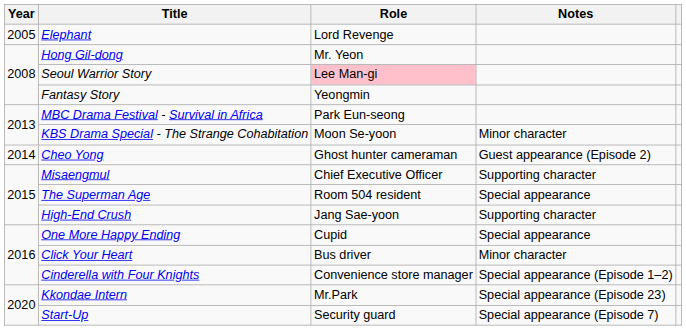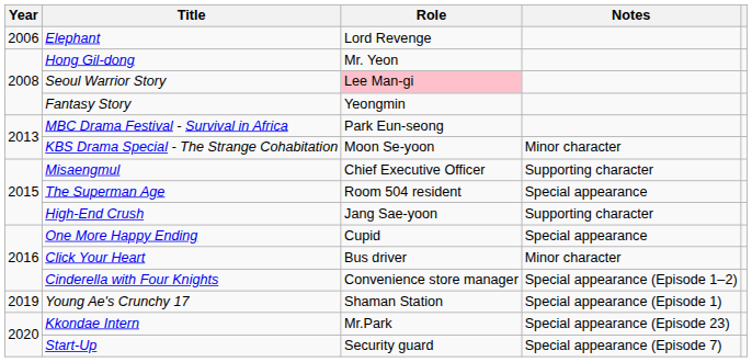 <table class="wikitable sortable">
 <tr>
 <th>Year</th>
 <th>Title</th>
 <th>Role</th>
 <th>Notes</th>
 <th class="unsortable"></th>
 </tr>
 <tr>
-<td>2005</td>
+<td>2006</td>
 <td><em><a href='#'>Elephant</a></em></td>
 <td>Lord Revenge</td>
 <td></td>
 <td></td>
 </tr>
 <tr>
 <td rowspan="3">2008</td>
 <td><em><a href='#'>Hong Gil-dong</a></em></td>
 <td>Mr. Yeon</td>
 <td></td>
 <td></td>
 </tr>
 <tr>
 <td><em>Seoul Warrior Story</em></td>
 <td style="background: pink;">Lee Man-gi</td>
 <td></td>
 <td></td>
 </tr>
 <tr>
 <td><em>Fantasy Story</em></td>
 <td>Yeongmin</td>
 <td></td>
 <td></td>
 </tr>
 <tr>
 <td rowspan="2">2013</td>
 <td><em><a href='#'>MBC Drama Festival</a> - <a href='#'>Survival in Africa</a></em></td>
 <td>Park Eun-seong</td>
 <td></td>
 <td></td>
 </tr>
 <tr>
 <td><em><a href='#'>KBS Drama Special</a> - The Strange Cohabitation</em></td>
 <td>Moon Se-yoon</td>
 <td>Minor character</td>
-<td></td>
-</tr>
-<tr>
-<td>2014</td>
-<td><em><a href='#'>Cheo Yong</a></em></td>
-<td>Ghost hunter cameraman</td>
-<td>Guest appearance (Episode 2)</td>
 <td></td>
 </tr>
 <tr>
 <td rowspan="3">2015</td>
 <td><em><a href='#'>Misaengmul</a></em></td>
 <td>Chief Executive Officer</td>
 <td>Supporting character</td>
 <td></td>
 </tr>
 <tr>
 <td><em><a href='#'>The Superman Age</a></em></td>
 <td>Room 504 resident</td>
 <td>Special appearance</td>
 <td></td>
 </tr>
 <tr>
 <td><em><a href='#'>High-End Crush</a></em></td>
 <td>Jang Sae-yoon</td>
 <td>Supporting character</td>
 <td></td>
 </tr>
 <tr>
 <td rowspan="3">2016</td>
 <td><em><a href='#'>One More Happy Ending</a></em></td>
 <td>Cupid</td>
 <td>Special appearance</td>
 <td></td>
 </tr>
 <tr>
 <td><em><a href='#'>Click Your Heart</a></em></td>
 <td>Bus driver</td>
 <td>Minor character</td>
 <td></td>
 </tr>
 <tr>
 <td><em><a href='#'>Cinderella with Four Knights</a></em></td>
 <td>Convenience store manager</td>
 <td>Special appearance (Episode 1–2)</td>
 <td></td>
 </tr>
 <tr>
+<td>2019</td>
+<td><em>Young Ae's Crunchy 17</em></td>
+<td>Shaman Station</td>
+<td>Special appearance (Episode 1)</td>
+<td></td>
+</tr>
+<tr>
 <td rowspan="2">2020</td>
 <td><em><a href='#'>Kkondae Intern</a></em></td>
 <td>Mr.Park</td>
 <td>Special appearance (Episode 23)</td>
 <td></td>
 </tr>
 <tr>
 <td><em><a href='#'>Start-Up</a></em></td>
 <td>Security guard</td>
 <td>Special appearance (Episode 7)</td>
 <td></td>
 </tr>
 </table>
